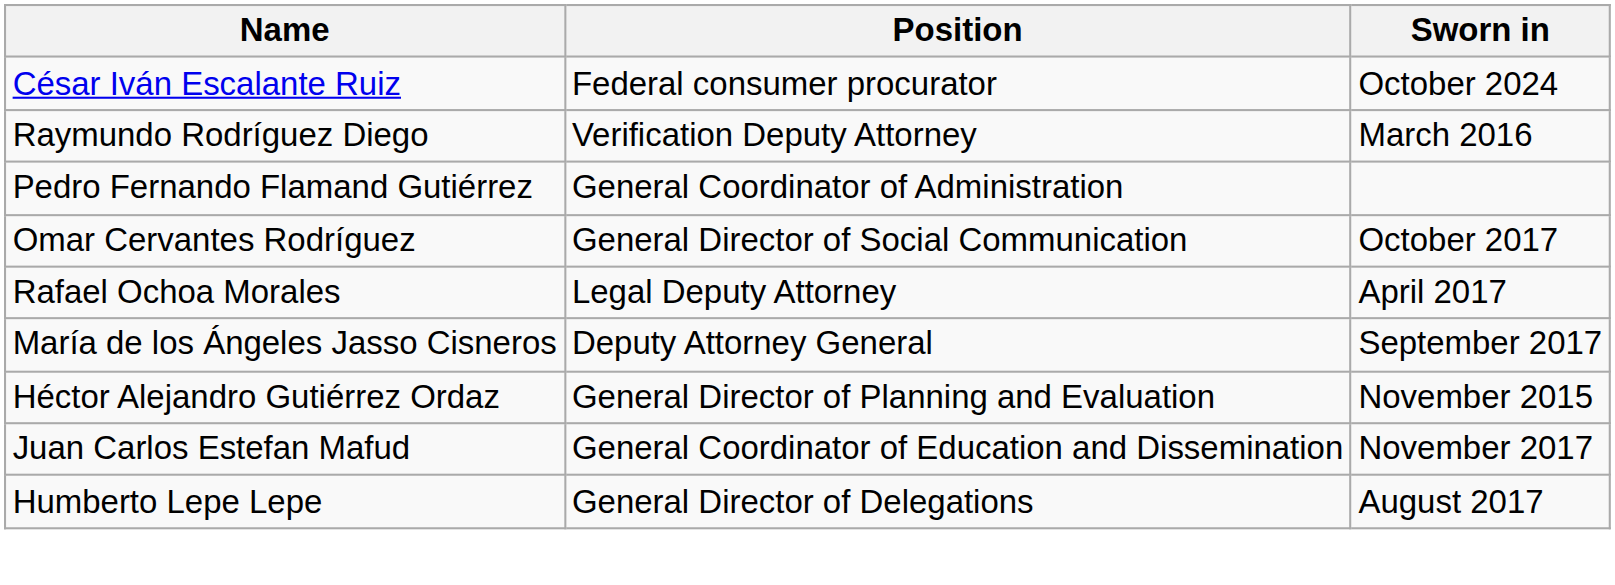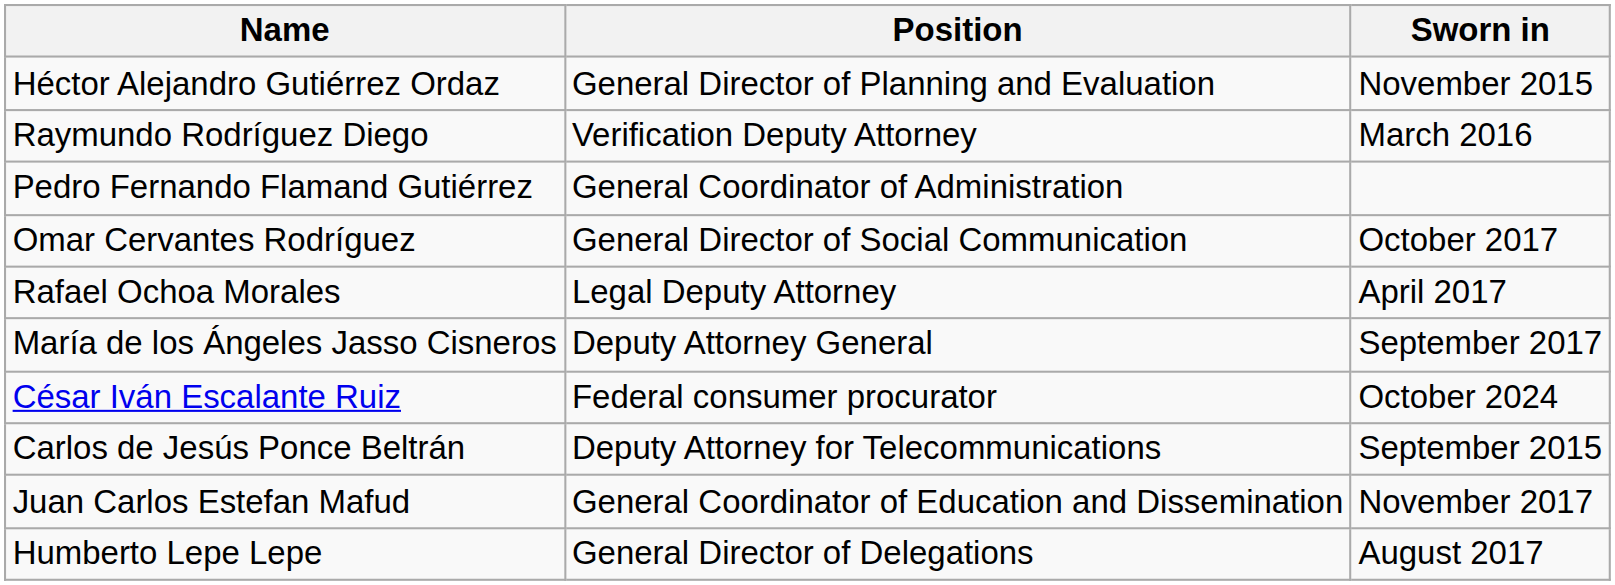 <table class="wikitable">
 <tr>
 <th>Name</th>
 <th>Position</th>
 <th>Sworn in</th>
 </tr>
 <tr>
-<td><a href='#'>César Iván Escalante Ruiz</a></td>
-<td>Federal consumer procurator</td>
-<td>October 2024</td>
+<td>Héctor Alejandro Gutiérrez Ordaz</td>
+<td>General Director of Planning and Evaluation</td>
+<td>November 2015</td>
 </tr>
 <tr>
 <td>Raymundo Rodríguez Diego</td>
 <td>Verification Deputy Attorney</td>
 <td>March 2016</td>
 </tr>
 <tr>
 <td>Pedro Fernando Flamand Gutiérrez</td>
 <td>General Coordinator of Administration</td>
 <td></td>
 </tr>
 <tr>
 <td>Omar Cervantes Rodríguez</td>
 <td>General Director of Social Communication</td>
 <td>October 2017</td>
 </tr>
 <tr>
 <td>Rafael Ochoa Morales</td>
 <td>Legal Deputy Attorney</td>
 <td>April  2017</td>
 </tr>
 <tr>
 <td>María de los Ángeles Jasso Cisneros</td>
 <td>Deputy Attorney General</td>
 <td>September 2017</td>
 </tr>
 <tr>
-<td>Héctor Alejandro Gutiérrez Ordaz</td>
-<td>General Director of Planning and Evaluation</td>
-<td>November 2015</td>
+<td><a href='#'>César Iván Escalante Ruiz</a></td>
+<td>Federal consumer procurator</td>
+<td>October 2024</td>
+</tr>
+<tr>
+<td>Carlos de Jesús Ponce Beltrán</td>
+<td>Deputy Attorney for Telecommunications</td>
+<td>September 2015</td>
 </tr>
 <tr>
 <td>Juan Carlos Estefan Mafud</td>
 <td>General Coordinator of Education and Dissemination</td>
 <td>November 2017</td>
 </tr>
 <tr>
 <td>Humberto Lepe Lepe</td>
 <td>General Director of Delegations</td>
 <td>August 2017</td>
 </tr>
 </table>
